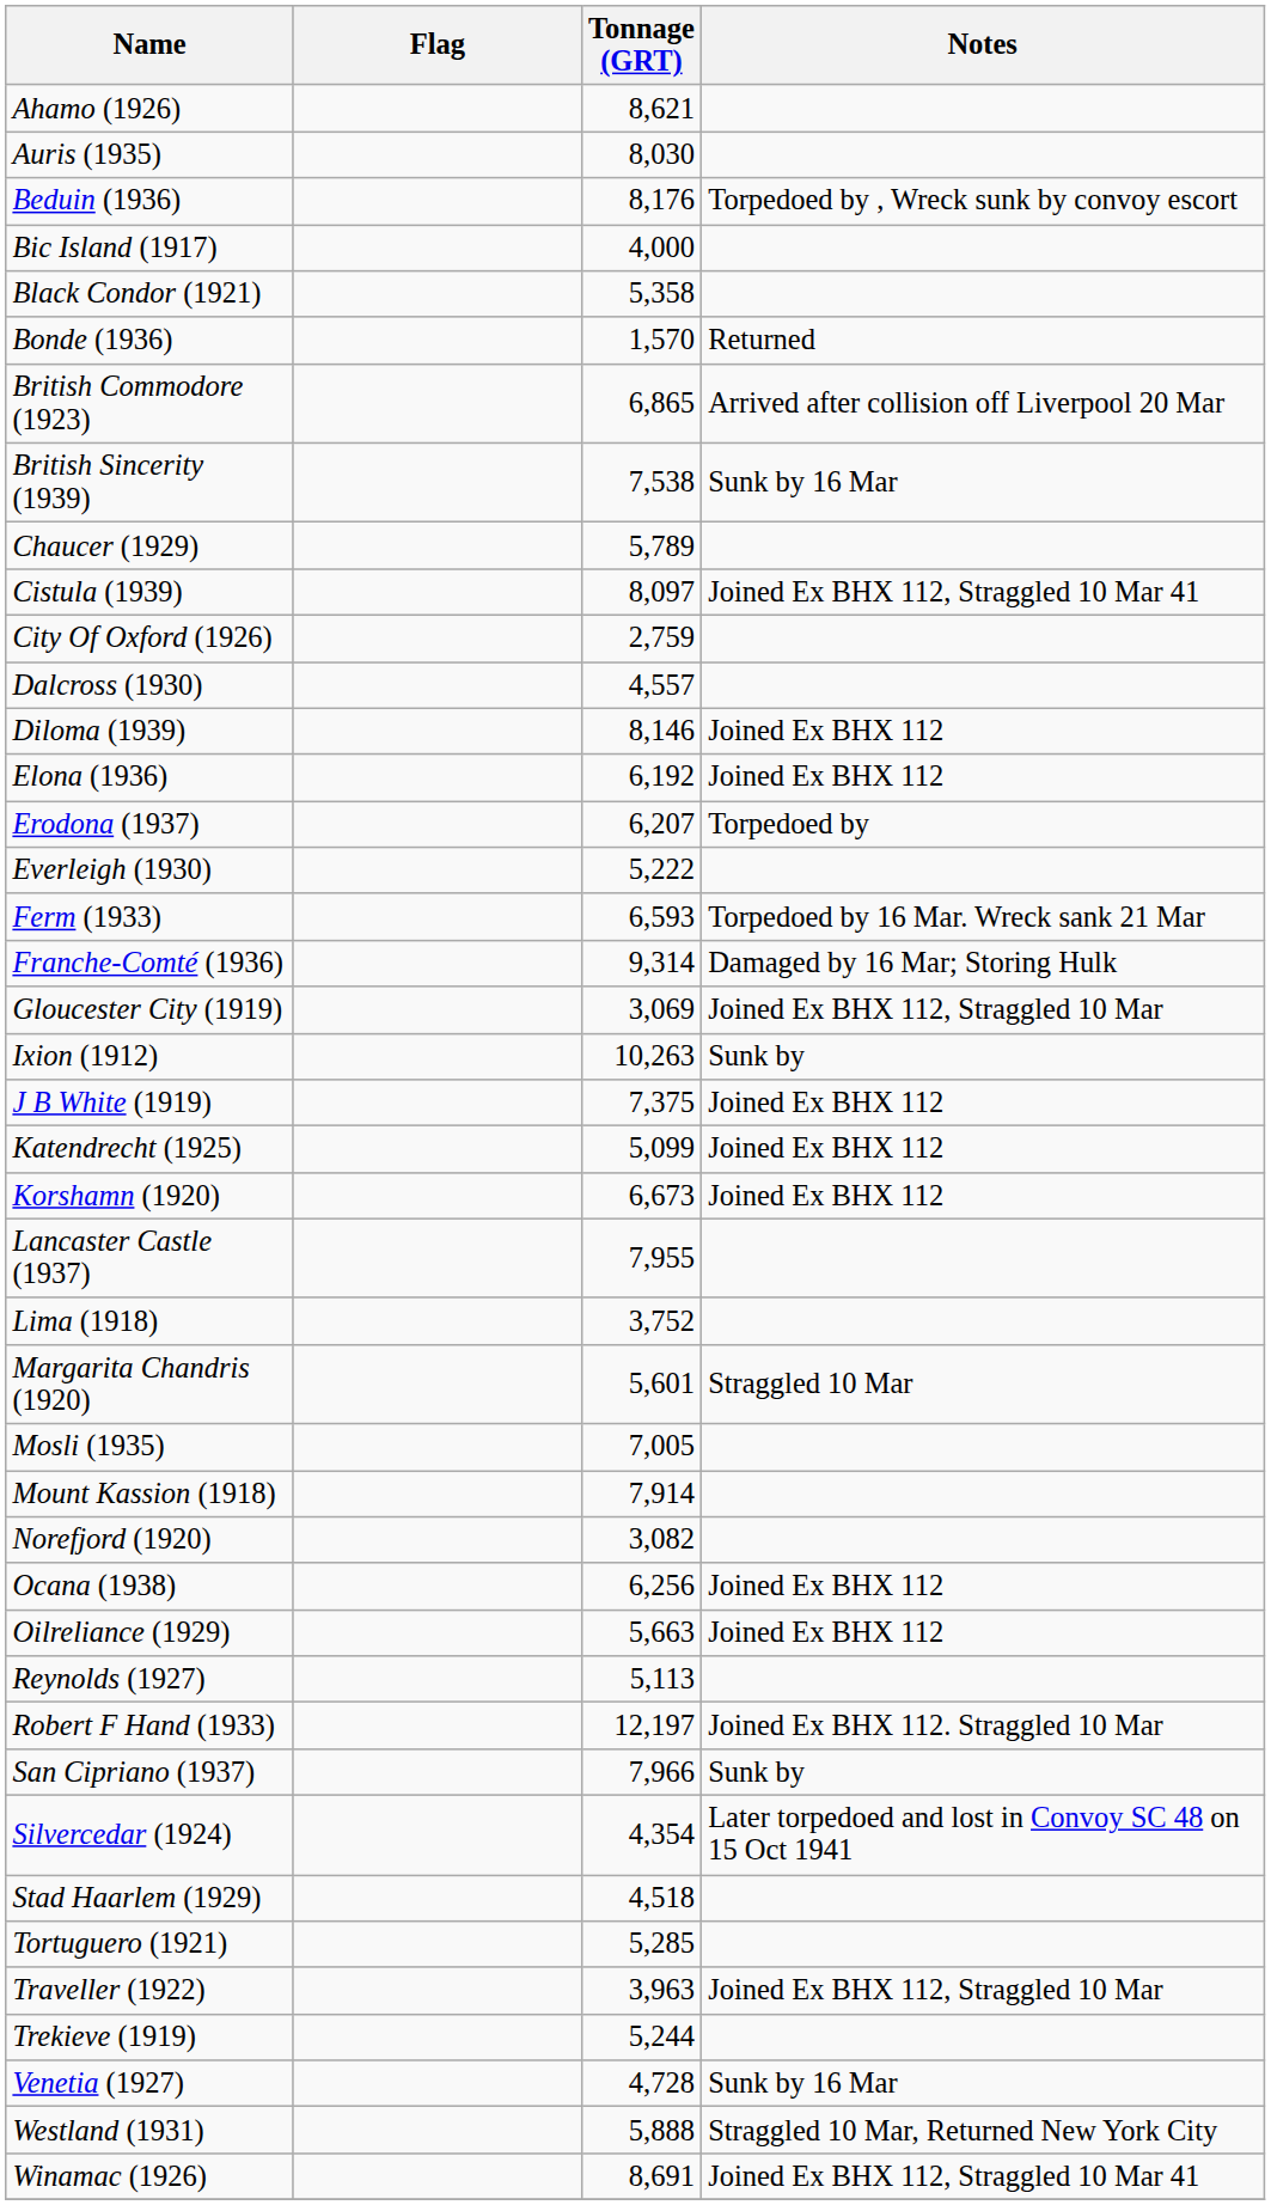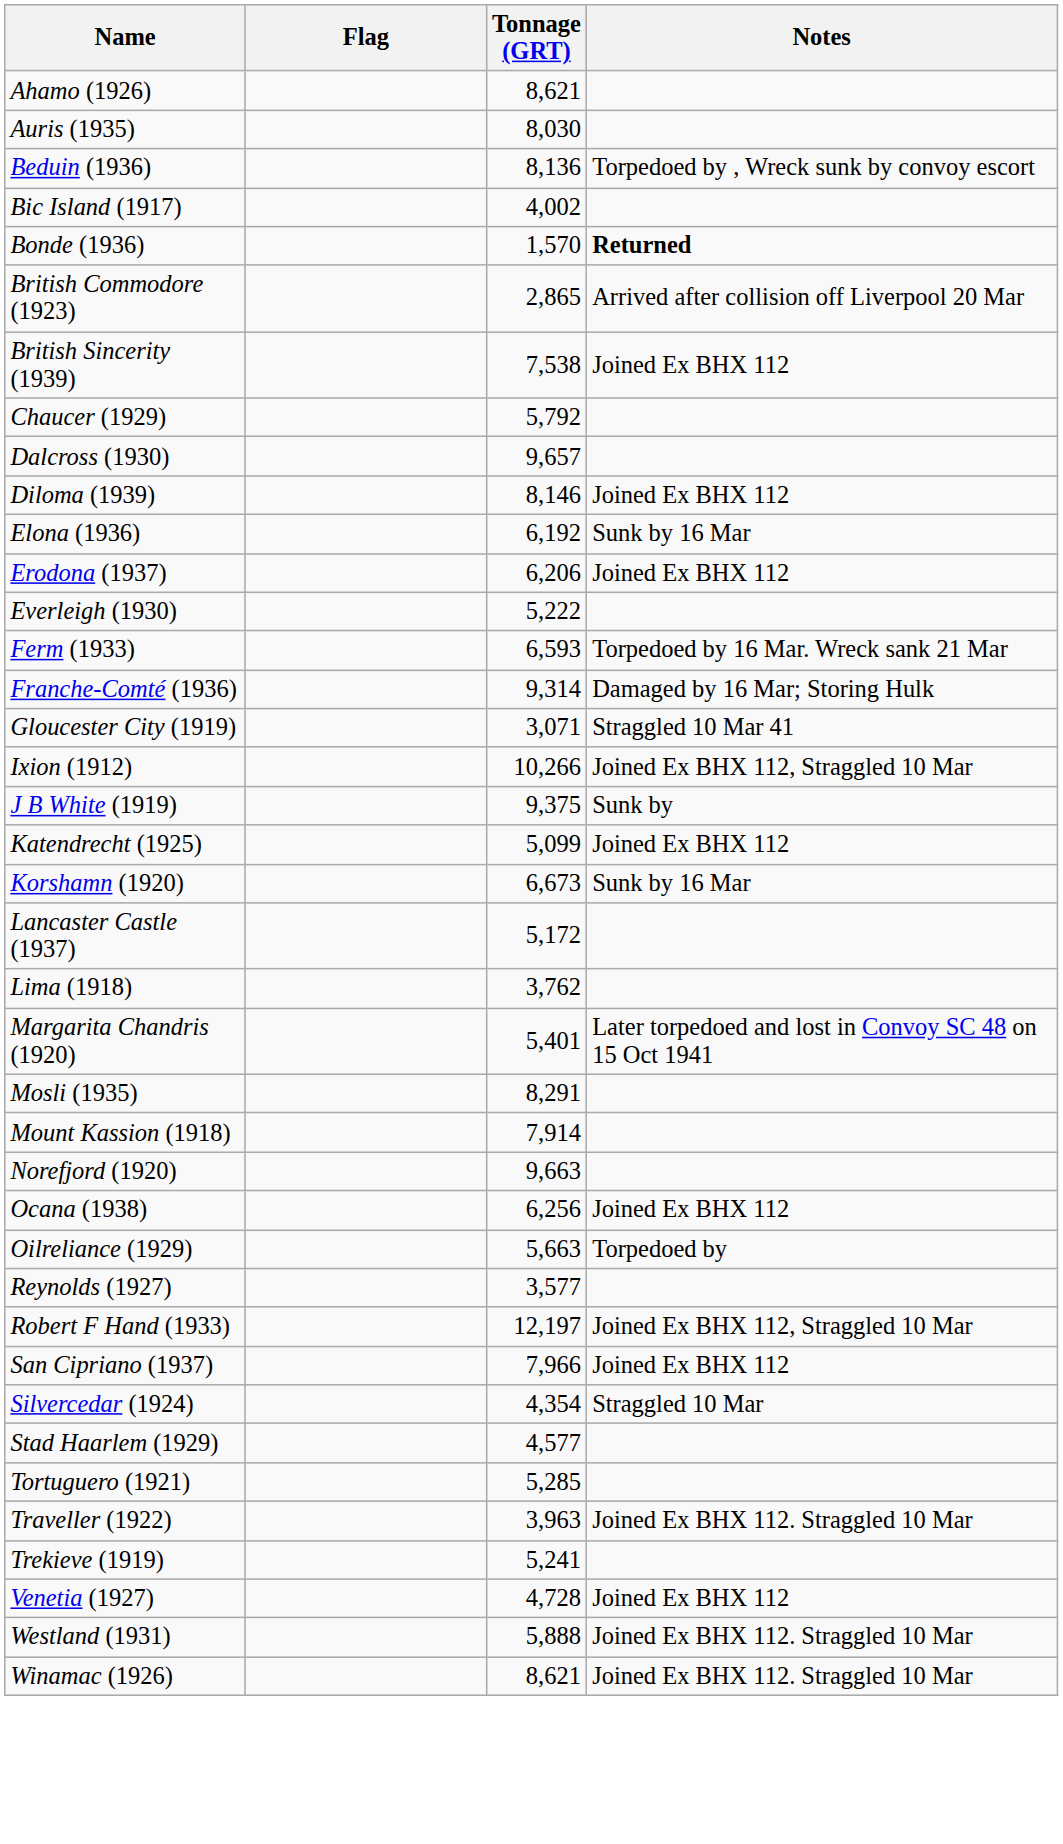 <table class="wikitable sortable">
 <tr>
 <th scope="col" width="150px">Name</th>
 <th scope="col" width="150px">Flag</th>
 <th scope="col" width="30px">Tonnage <a href='#'>(GRT)</a></th>
 <th scope="col" width="300px">Notes</th>
 </tr>
 <tr>
 <td align="left"><em>Ahamo</em> (1926)</td>
 <td align="left"></td>
 <td align="right">8,621</td>
 <td align="left"></td>
 </tr>
 <tr>
 <td align="left"><em>Auris</em> (1935)</td>
 <td align="left"></td>
 <td align="right">8,030</td>
 <td align="left"></td>
 </tr>
 <tr>
 <td align="left"><em><a href='#'>Beduin</a></em> (1936)</td>
 <td align="left"></td>
-<td align="right">8,176</td>
+<td align="right">8,136</td>
 <td align="left">Torpedoed by , Wreck sunk by convoy escort</td>
 </tr>
 <tr>
 <td align="left"><em>Bic Island</em> (1917)</td>
 <td align="left"></td>
-<td align="right">4,000</td>
-<td align="left"></td>
-</tr>
-<tr>
-<td align="left"><em>Black Condor</em> (1921)</td>
-<td align="left"></td>
-<td align="right">5,358</td>
+<td align="right">4,002</td>
 <td align="left"></td>
 </tr>
 <tr>
 <td align="left"><em>Bonde</em> (1936)</td>
 <td align="left"></td>
 <td align="right">1,570</td>
-<td align="left">Returned</td>
+<td align="left"><strong>Returned</strong></td>
 </tr>
 <tr>
 <td align="left"><em>British Commodore</em> (1923)</td>
 <td align="left"></td>
-<td align="right">6,865</td>
+<td align="right">2,865</td>
 <td align="left">Arrived after collision off Liverpool 20 Mar</td>
 </tr>
 <tr>
 <td align="left"><em>British Sincerity</em> (1939)</td>
 <td align="left"></td>
 <td align="right">7,538</td>
-<td align="left">Sunk by  16 Mar</td>
+<td align="left">Joined Ex BHX 112</td>
 </tr>
 <tr>
 <td align="left"><em>Chaucer</em> (1929)</td>
 <td align="left"></td>
-<td align="right">5,789</td>
-<td align="left"></td>
-</tr>
-<tr>
-<td align="left"><em>Cistula</em> (1939)</td>
-<td align="left"></td>
-<td align="right">8,097</td>
-<td align="left">Joined Ex BHX 112, Straggled 10 Mar 41</td>
-</tr>
-<tr>
-<td align="left"><em>City Of Oxford</em> (1926)</td>
-<td align="left"></td>
-<td align="right">2,759</td>
+<td align="right">5,792</td>
 <td align="left"></td>
 </tr>
 <tr>
 <td align="left"><em>Dalcross</em> (1930)</td>
 <td align="left"></td>
-<td align="right">4,557</td>
+<td align="right">9,657</td>
 <td align="left"></td>
 </tr>
 <tr>
 <td align="left"><em>Diloma</em> (1939)</td>
 <td align="left"></td>
 <td align="right">8,146</td>
 <td align="left">Joined Ex BHX 112</td>
 </tr>
 <tr>
 <td align="left"><em>Elona</em> (1936)</td>
 <td align="left"></td>
 <td align="right">6,192</td>
-<td align="left">Joined Ex BHX 112</td>
+<td align="left">Sunk by  16 Mar</td>
 </tr>
 <tr>
 <td align="left"><em><a href='#'>Erodona</a></em> (1937)</td>
 <td align="left"></td>
-<td align="right">6,207</td>
-<td align="left">Torpedoed by </td>
+<td align="right">6,206</td>
+<td align="left">Joined Ex BHX 112</td>
 </tr>
 <tr>
 <td align="left"><em>Everleigh</em> (1930)</td>
 <td align="left"></td>
 <td align="right">5,222</td>
 <td align="left"></td>
 </tr>
 <tr>
 <td align="left"><em><a href='#'>Ferm</a></em> (1933)</td>
 <td align="left"></td>
 <td align="right">6,593</td>
 <td align="left">Torpedoed by  16 Mar. Wreck sank 21 Mar</td>
 </tr>
 <tr>
 <td align="left"><em><a href='#'>Franche-Comté</a></em> (1936)</td>
 <td align="left"></td>
 <td align="right">9,314</td>
 <td align="left">Damaged by  16 Mar; Storing Hulk</td>
 </tr>
 <tr>
 <td align="left"><em>Gloucester City</em> (1919)</td>
 <td align="left"></td>
-<td align="right">3,069</td>
-<td align="left">Joined Ex BHX 112, Straggled 10 Mar</td>
+<td align="right">3,071</td>
+<td align="left">Straggled 10 Mar 41</td>
 </tr>
 <tr>
 <td align="left"><em>Ixion</em> (1912)</td>
 <td align="left"></td>
-<td align="right">10,263</td>
-<td align="left">Sunk by </td>
+<td align="right">10,266</td>
+<td align="left">Joined Ex BHX 112, Straggled 10 Mar</td>
 </tr>
 <tr>
 <td align="left"><em><a href='#'>J B White</a></em> (1919)</td>
 <td align="left"></td>
-<td align="right">7,375</td>
-<td align="left">Joined Ex BHX 112</td>
+<td align="right">9,375</td>
+<td align="left">Sunk by </td>
 </tr>
 <tr>
 <td align="left"><em>Katendrecht</em> (1925)</td>
 <td align="left"></td>
 <td align="right">5,099</td>
 <td align="left">Joined Ex BHX 112</td>
 </tr>
 <tr>
 <td align="left"><em><a href='#'>Korshamn</a></em> (1920)</td>
 <td align="left"></td>
 <td align="right">6,673</td>
-<td align="left">Joined Ex BHX 112</td>
+<td align="left">Sunk by  16 Mar</td>
 </tr>
 <tr>
 <td align="left"><em>Lancaster Castle</em> (1937)</td>
 <td align="left"></td>
-<td align="right">7,955</td>
+<td align="right">5,172</td>
 <td align="left"></td>
 </tr>
 <tr>
 <td align="left"><em>Lima</em> (1918)</td>
 <td align="left"></td>
-<td align="right">3,752</td>
+<td align="right">3,762</td>
 <td align="left"></td>
 </tr>
 <tr>
 <td align="left"><em>Margarita Chandris</em> (1920)</td>
 <td align="left"></td>
-<td align="right">5,601</td>
-<td align="left">Straggled 10 Mar</td>
+<td align="right">5,401</td>
+<td align="left">Later torpedoed and lost in <a href='#'>Convoy SC 48</a> on 15 Oct 1941</td>
 </tr>
 <tr>
 <td align="left"><em>Mosli</em> (1935)</td>
 <td align="left"></td>
-<td align="right">7,005</td>
+<td align="right">8,291</td>
 <td align="left"></td>
 </tr>
 <tr>
 <td align="left"><em>Mount Kassion</em> (1918)</td>
 <td align="left"></td>
 <td align="right">7,914</td>
 <td align="left"></td>
 </tr>
 <tr>
 <td align="left"><em>Norefjord</em> (1920)</td>
 <td align="left"></td>
-<td align="right">3,082</td>
+<td align="right">9,663</td>
 <td align="left"></td>
 </tr>
 <tr>
 <td align="left"><em>Ocana</em> (1938)</td>
 <td align="left"></td>
 <td align="right">6,256</td>
 <td align="left">Joined Ex BHX 112</td>
 </tr>
 <tr>
 <td align="left"><em>Oilreliance</em> (1929)</td>
 <td align="left"></td>
 <td align="right">5,663</td>
-<td align="left">Joined Ex BHX 112</td>
+<td align="left">Torpedoed by </td>
 </tr>
 <tr>
 <td align="left"><em>Reynolds</em> (1927)</td>
 <td align="left"></td>
-<td align="right">5,113</td>
+<td align="right">3,577</td>
 <td align="left"></td>
 </tr>
 <tr>
 <td align="left"><em>Robert F Hand</em> (1933)</td>
 <td align="left"></td>
 <td align="right">12,197</td>
-<td align="left">Joined Ex BHX 112. Straggled 10 Mar</td>
+<td align="left">Joined Ex BHX 112, Straggled 10 Mar</td>
 </tr>
 <tr>
 <td align="left"><em>San Cipriano</em> (1937)</td>
 <td align="left"></td>
 <td align="right">7,966</td>
-<td align="left">Sunk by </td>
+<td align="left">Joined Ex BHX 112</td>
 </tr>
 <tr>
 <td align="left"><em><a href='#'>Silvercedar</a></em> (1924)</td>
 <td align="left"></td>
 <td align="right">4,354</td>
-<td align="left">Later torpedoed and lost in <a href='#'>Convoy SC 48</a> on 15 Oct 1941</td>
+<td align="left">Straggled 10 Mar</td>
 </tr>
 <tr>
 <td align="left"><em>Stad Haarlem</em> (1929)</td>
 <td align="left"></td>
-<td align="right">4,518</td>
+<td align="right">4,577</td>
 <td align="left"></td>
 </tr>
 <tr>
 <td align="left"><em>Tortuguero</em> (1921)</td>
 <td align="left"></td>
 <td align="right">5,285</td>
 <td align="left"></td>
 </tr>
 <tr>
 <td align="left"><em>Traveller</em> (1922)</td>
 <td align="left"></td>
 <td align="right">3,963</td>
-<td align="left">Joined Ex BHX 112, Straggled 10 Mar</td>
+<td align="left">Joined Ex BHX 112. Straggled 10 Mar</td>
 </tr>
 <tr>
 <td align="left"><em>Trekieve</em> (1919)</td>
 <td align="left"></td>
-<td align="right">5,244</td>
+<td align="right">5,241</td>
 <td align="left"></td>
 </tr>
 <tr>
 <td align="left"><em><a href='#'>Venetia</a></em> (1927)</td>
 <td align="left"></td>
 <td align="right">4,728</td>
-<td align="left">Sunk by  16 Mar</td>
+<td align="left">Joined Ex BHX 112</td>
 </tr>
 <tr>
 <td align="left"><em>Westland</em> (1931)</td>
 <td align="left"></td>
 <td align="right">5,888</td>
-<td align="left">Straggled 10 Mar, Returned New York City</td>
+<td align="left">Joined Ex BHX 112. Straggled 10 Mar</td>
 </tr>
 <tr>
 <td align="left"><em>Winamac</em> (1926)</td>
 <td align="left"></td>
-<td align="right">8,691</td>
-<td align="left">Joined Ex BHX 112, Straggled 10 Mar 41</td>
+<td align="right">8,621</td>
+<td align="left">Joined Ex BHX 112. Straggled 10 Mar</td>
 </tr>
 <tr>
 </tr>
 </table>
